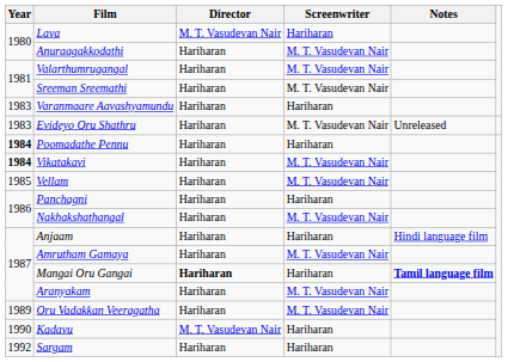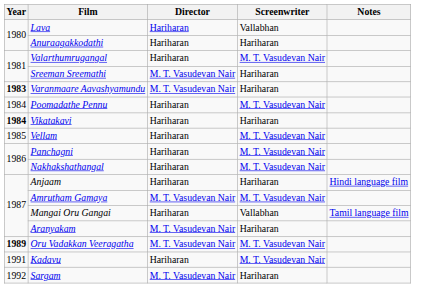 <table class="wikitable sortable">
 <tr>
 <th>Year</th>
 <th>Film</th>
 <th>Director</th>
 <th>Screenwriter</th>
 <th>Notes</th>
 </tr>
 <tr>
 <td rowspan="2">1980</td>
 <td><em><a href='#'>Lava</a></em></td>
-<td><a href='#'>M. T. Vasudevan Nair</a></td>
 <td><a href='#'>Hariharan</a></td>
+<td>Vallabhan</td>
 <td></td>
 </tr>
 <tr>
 <td><em><a href='#'>Anuraagakkodathi</a></em></td>
 <td>Hariharan</td>
-<td><a href='#'>M. T. Vasudevan Nair</a></td>
+<td>Hariharan</td>
 <td></td>
 </tr>
 <tr>
 <td rowspan="2">1981</td>
 <td><em><a href='#'>Valarthumrugangal</a></em></td>
 <td>Hariharan</td>
 <td><a href='#'>M. T. Vasudevan Nair</a></td>
 <td></td>
 </tr>
 <tr>
 <td><em><a href='#'>Sreeman Sreemathi</a></em></td>
-<td>Hariharan</td>
-<td>M. T. Vasudevan Nair</td>
-<td></td>
-</tr>
-<tr>
-<td>1983</td>
-<td><em><a href='#'>Varanmaare Aavashyamundu</a></em></td>
-<td>Hariharan</td>
+<td><a href='#'>M. T. Vasudevan Nair</a></td>
 <td>Hariharan</td>
 <td></td>
 </tr>
 <tr>
-<td>1983</td>
-<td><em><a href='#'>Evideyo Oru Shathru </a></em></td>
+<td><strong>1983</strong></td>
+<td><em><a href='#'>Varanmaare Aavashyamundu</a></em></td>
+<td><a href='#'>M. T. Vasudevan Nair</a></td>
 <td>Hariharan</td>
-<td>M. T. Vasudevan Nair</td>
-<td>Unreleased</td>
 <td></td>
 </tr>
 <tr>
-<td><strong>1984</strong></td>
+<td>1984</td>
 <td><em><a href='#'>Poomadathe Pennu</a></em></td>
 <td>Hariharan</td>
-<td>Hariharan</td>
+<td><a href='#'>M. T. Vasudevan Nair</a></td>
 <td></td>
 </tr>
 <tr>
 <td><strong>1984</strong></td>
 <td><em><a href='#'>Vikatakavi</a></em></td>
 <td>Hariharan</td>
-<td><a href='#'>M. T. Vasudevan Nair</a></td>
+<td>Hariharan</td>
 <td></td>
 </tr>
 <tr>
 <td>1985</td>
 <td><em><a href='#'>Vellam</a></em></td>
 <td>Hariharan</td>
 <td><a href='#'>M. T. Vasudevan Nair</a></td>
 <td></td>
 </tr>
 <tr>
 <td rowspan="2">1986</td>
 <td><em><a href='#'>Panchagni</a></em></td>
 <td>Hariharan</td>
-<td>Hariharan</td>
+<td><a href='#'>M. T. Vasudevan Nair</a></td>
 <td></td>
 </tr>
 <tr>
 <td><em><a href='#'>Nakhakshathangal</a></em></td>
 <td>Hariharan</td>
 <td><a href='#'>M. T. Vasudevan Nair</a></td>
 <td></td>
 </tr>
 <tr>
 <td rowspan="4">1987</td>
 <td><em>Anjaam</em></td>
 <td>Hariharan</td>
 <td>Hariharan</td>
 <td><a href='#'>Hindi language film</a></td>
 </tr>
 <tr>
 <td><em><a href='#'>Amrutham Gamaya</a></em></td>
+<td><a href='#'>M. T. Vasudevan Nair</a></td>
+<td><a href='#'>M. T. Vasudevan Nair</a></td>
+<td></td>
+</tr>
+<tr>
+<td><em>Mangai Oru Gangai</em></td>
+<td>Hariharan</td>
+<td>Vallabhan</td>
+<td><a href='#'>Tamil language film</a></td>
+</tr>
+<tr>
+<td><em><a href='#'>Aranyakam</a></em></td>
+<td><a href='#'>M. T. Vasudevan Nair</a></td>
+<td>Hariharan</td>
+<td></td>
+</tr>
+<tr>
+<td><strong>1989</strong></td>
+<td><em><a href='#'>Oru Vadakkan Veeragatha</a></em></td>
+<td><a href='#'>M. T. Vasudevan Nair</a></td>
+<td><a href='#'>M. T. Vasudevan Nair</a></td>
+<td></td>
+</tr>
+<tr>
+<td>1991</td>
+<td><em><a href='#'>Kadavu</a></em></td>
 <td>Hariharan</td>
 <td><a href='#'>M. T. Vasudevan Nair</a></td>
 <td></td>
 </tr>
 <tr>
-<td><em>Mangai Oru Gangai</em></td>
-<td><strong>Hariharan</strong></td>
-<td>Hariharan</td>
-<td><strong><a href='#'>Tamil language film</a></strong></td>
-</tr>
-<tr>
-<td><em><a href='#'>Aranyakam</a></em></td>
-<td>Hariharan</td>
-<td><a href='#'>M. T. Vasudevan Nair</a></td>
-<td></td>
-</tr>
-<tr>
-<td>1989</td>
-<td><em><a href='#'>Oru Vadakkan Veeragatha</a></em></td>
-<td>Hariharan</td>
-<td><a href='#'>M. T. Vasudevan Nair</a></td>
-<td></td>
-</tr>
-<tr>
-<td>1990</td>
-<td><em><a href='#'>Kadavu</a></em></td>
+<td>1992</td>
+<td><em><a href='#'>Sargam</a></em></td>
 <td><a href='#'>M. T. Vasudevan Nair</a></td>
 <td>Hariharan</td>
 <td></td>
 </tr>
-<tr>
-<td>1992</td>
-<td><em><a href='#'>Sargam</a></em></td>
-<td>Hariharan</td>
-<td>Hariharan</td>
-<td></td>
-</tr>
 </table>
